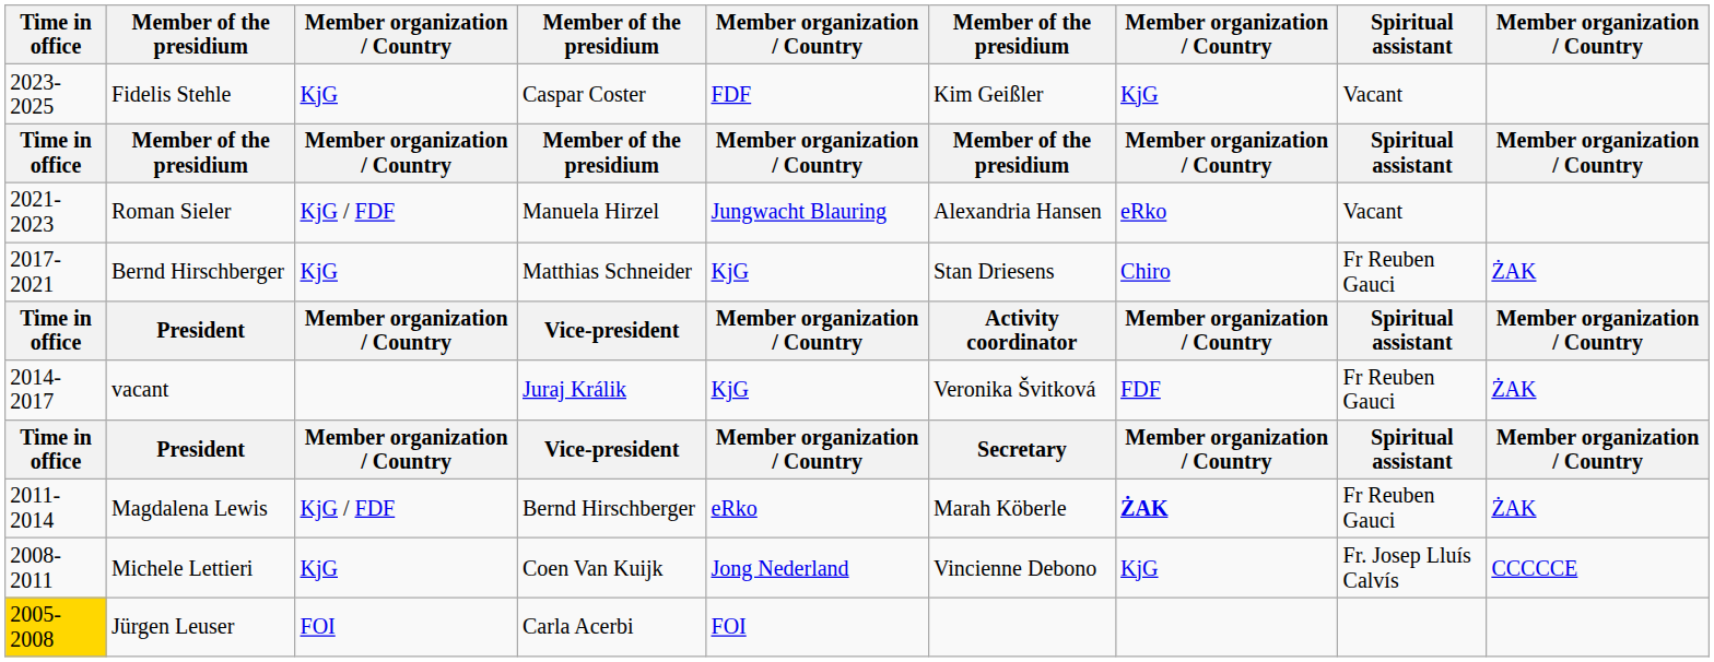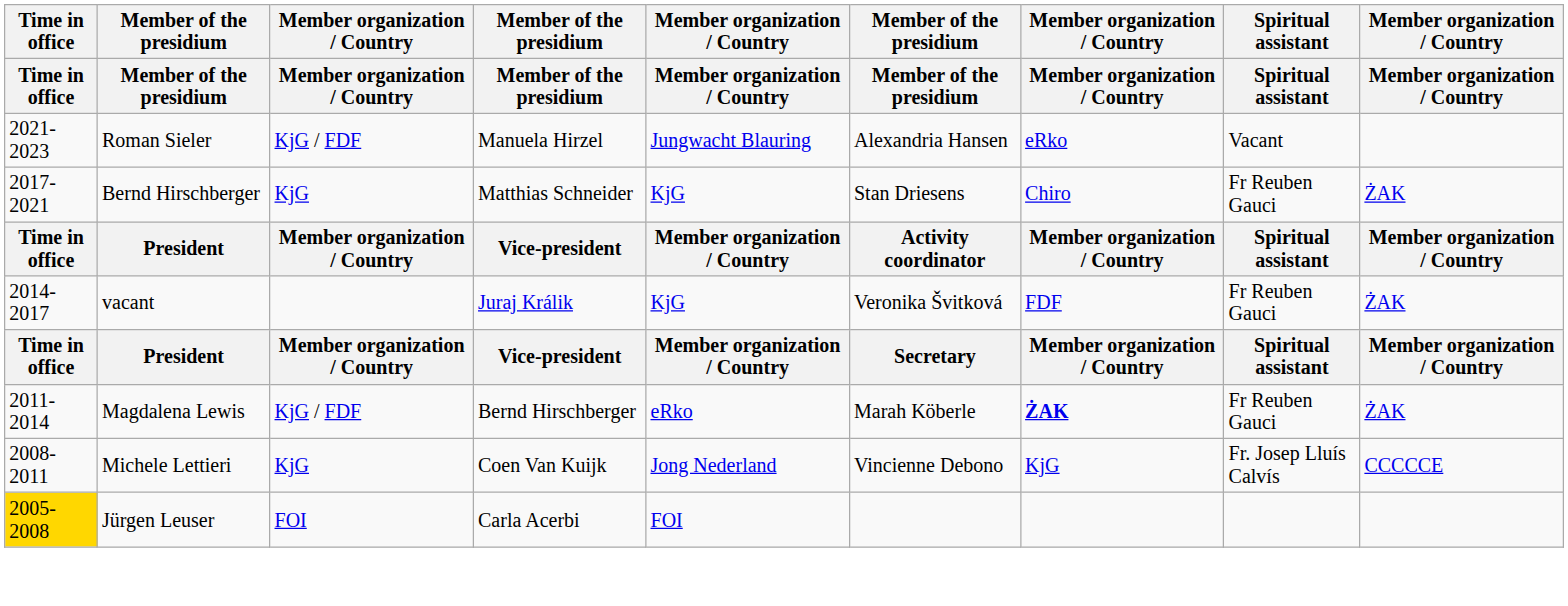 <table class="wikitable sortable">
 <tr>
 <th>Time in office</th>
 <th>Member of the presidium</th>
 <th>Member organization / Country</th>
 <th>Member of the presidium</th>
 <th>Member organization / Country</th>
 <th>Member of the presidium</th>
 <th>Member organization / Country</th>
 <th>Spiritual assistant</th>
 <th>Member organization / Country</th>
-</tr>
-<tr>
-<td>2023-2025</td>
-<td>Fidelis Stehle</td>
-<td><a href='#'>KjG</a> </td>
-<td>Caspar Coster</td>
-<td><a href='#'>FDF</a> </td>
-<td>Kim Geißler</td>
-<td><a href='#'>KjG</a> </td>
-<td>Vacant</td>
-<td></td>
 </tr>
 <tr>
 <th>Time in office</th>
 <th>Member of the presidium</th>
 <th>Member organization / Country</th>
 <th>Member of the presidium</th>
 <th>Member organization / Country</th>
 <th>Member of the presidium</th>
 <th>Member organization / Country</th>
 <th>Spiritual assistant</th>
 <th>Member organization / Country</th>
 </tr>
 <tr>
 <td>2021-2023</td>
 <td>Roman Sieler</td>
 <td><a href='#'>KjG</a>  / <a href='#'>FDF</a> </td>
 <td>Manuela Hirzel</td>
 <td><a href='#'>Jungwacht Blauring</a> </td>
 <td>Alexandria Hansen</td>
 <td><a href='#'>eRko</a> </td>
 <td>Vacant</td>
 <td></td>
 </tr>
 <tr>
 <td>2017-2021</td>
 <td>Bernd Hirschberger</td>
 <td><a href='#'>KjG</a> </td>
 <td>Matthias Schneider</td>
 <td><a href='#'>KjG</a> </td>
 <td>Stan Driesens</td>
 <td><a href='#'>Chiro</a> </td>
 <td>Fr Reuben Gauci</td>
 <td><a href='#'>ŻAK</a> </td>
 </tr>
 <tr>
 <th>Time in office</th>
 <th>President</th>
 <th>Member organization / Country</th>
 <th>Vice-president</th>
 <th>Member organization / Country</th>
 <th>Activity coordinator</th>
 <th>Member organization / Country</th>
 <th>Spiritual assistant</th>
 <th>Member organization / Country</th>
 </tr>
 <tr>
 <td>2014-2017</td>
 <td>vacant</td>
 <td></td>
 <td><a href='#'>Juraj Králik</a></td>
 <td><a href='#'>KjG</a> </td>
 <td>Veronika Švitková</td>
 <td><a href='#'>FDF</a> </td>
 <td>Fr Reuben Gauci</td>
 <td><a href='#'>ŻAK</a> </td>
 </tr>
 <tr>
 <th>Time in office</th>
 <th>President</th>
 <th>Member organization / Country</th>
 <th>Vice-president</th>
 <th>Member organization / Country</th>
 <th>Secretary</th>
 <th>Member organization / Country</th>
 <th>Spiritual assistant</th>
 <th>Member organization / Country</th>
 </tr>
 <tr>
 <td>2011-2014</td>
 <td>Magdalena Lewis</td>
 <td><a href='#'>KjG</a>  / <a href='#'>FDF</a> </td>
 <td>Bernd Hirschberger</td>
 <td><a href='#'>eRko</a> </td>
 <td>Marah Köberle</td>
 <td><strong><a href='#'>ŻAK</a> </strong></td>
 <td>Fr Reuben Gauci</td>
 <td><a href='#'>ŻAK</a> </td>
 </tr>
 <tr>
 <td>2008-2011</td>
 <td>Michele Lettieri</td>
 <td><a href='#'>KjG</a> </td>
 <td>Coen Van Kuijk</td>
 <td><a href='#'>Jong Nederland</a> </td>
 <td>Vincienne Debono</td>
 <td><a href='#'>KjG</a> </td>
 <td>Fr. Josep Lluís Calvís</td>
 <td><a href='#'>CCCCCE</a> </td>
 </tr>
 <tr>
 <td style="background: gold;">2005-2008</td>
 <td>Jürgen Leuser</td>
 <td><a href='#'>FOI</a> </td>
 <td>Carla Acerbi</td>
 <td><a href='#'>FOI</a> </td>
 <td></td>
 <td></td>
 <td></td>
 <td></td>
 </tr>
 </table>
